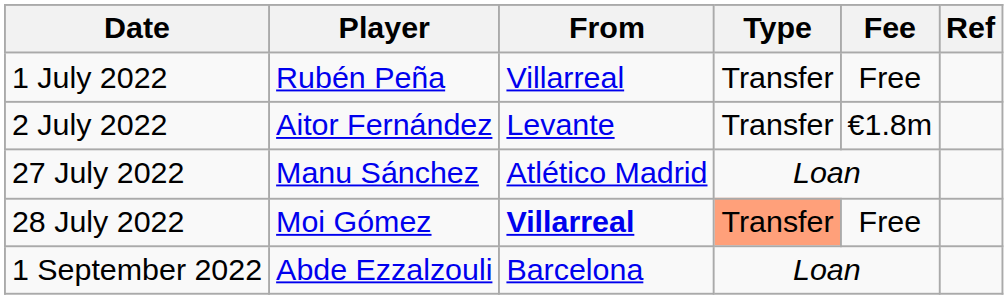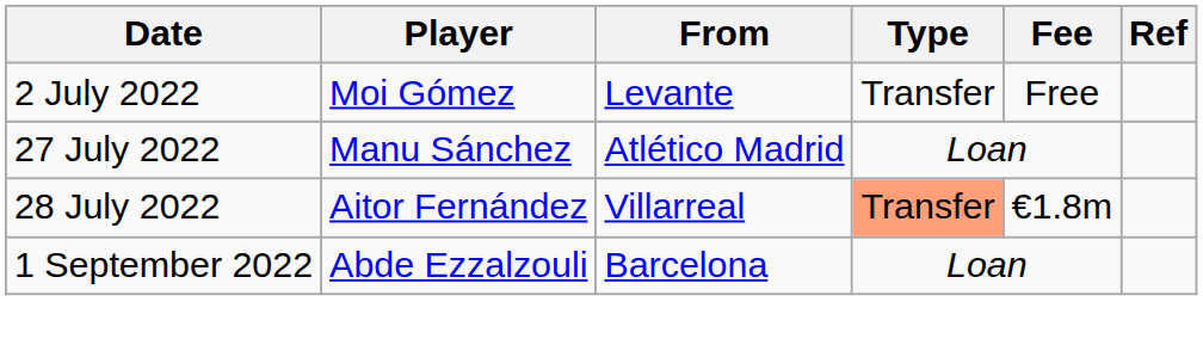 <table class="wikitable">
 <tr>
 <th>Date</th>
 <th>Player</th>
 <th>From</th>
 <th>Type</th>
 <th>Fee</th>
 <th>Ref</th>
 </tr>
 <tr>
-<td>1 July 2022</td>
-<td> <a href='#'>Rubén Peña</a></td>
-<td><a href='#'>Villarreal</a></td>
+<td>2 July 2022</td>
+<td> <a href='#'>Moi Gómez</a></td>
+<td><a href='#'>Levante</a></td>
 <td align=center>Transfer</td>
 <td align=center>Free</td>
-<td align=center></td>
-</tr>
-<tr>
-<td>2 July 2022</td>
-<td> <a href='#'>Aitor Fernández</a></td>
-<td><a href='#'>Levante</a></td>
-<td align=center>Transfer</td>
-<td align=center>€1.8m</td>
 <td align=center></td>
 </tr>
 <tr>
 <td>27 July 2022</td>
 <td> <a href='#'>Manu Sánchez</a></td>
 <td><a href='#'>Atlético Madrid</a></td>
 <td colspan=2 align=center><em>Loan</em></td>
 <td align=center></td>
 </tr>
 <tr>
 <td>28 July 2022</td>
-<td> <a href='#'>Moi Gómez</a></td>
-<td><strong><a href='#'>Villarreal</a></strong></td>
+<td> <a href='#'>Aitor Fernández</a></td>
+<td><a href='#'>Villarreal</a></td>
 <td align=center style="background: lightsalmon;">Transfer</td>
-<td align=center>Free</td>
+<td align=center>€1.8m</td>
 <td align=center></td>
 </tr>
 <tr>
 <td>1 September 2022</td>
 <td> <a href='#'>Abde Ezzalzouli</a></td>
 <td><a href='#'>Barcelona</a></td>
 <td colspan=2 align=center><em>Loan</em></td>
 <td align=center></td>
 </tr>
 </table>
